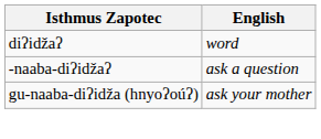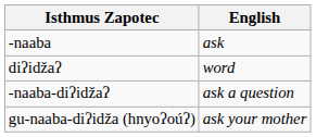 <table class="wikitable">
 <tr>
 <th>Isthmus Zapotec</th>
 <th>English</th>
+</tr>
+<tr>
+<td>-naaba</td>
+<td><em>ask</em></td>
 </tr>
 <tr>
 <td>diʔidžaʔ</td>
 <td><em>word</em></td>
 </tr>
 <tr>
 <td>-naaba-diʔidžaʔ</td>
 <td><em>ask a question</em></td>
 </tr>
 <tr>
 <td>gu-naaba-diʔidža (hnyoʔoúʔ)</td>
 <td><em>ask your mother</em></td>
 </tr>
 </table>
